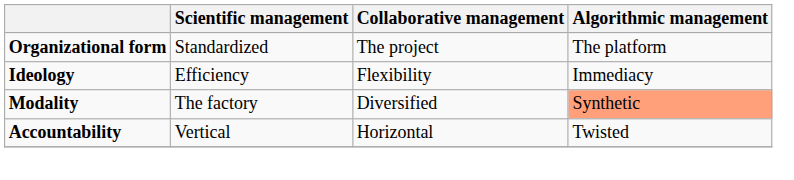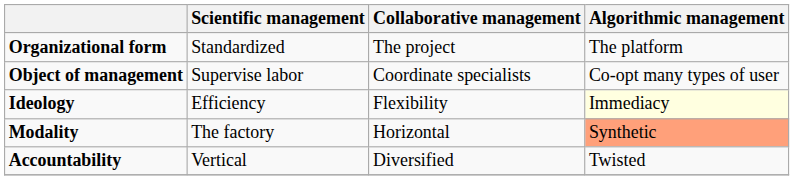 <table class="wikitable">
 <tr>
 <th></th>
 <th>Scientific management</th>
 <th>Collaborative management</th>
 <th>Algorithmic management</th>
 </tr>
 <tr>
 <td><strong>Organizational form</strong></td>
 <td>Standardized</td>
 <td>The project</td>
 <td>The platform</td>
 </tr>
 <tr>
+<td><strong>Object of management</strong></td>
+<td>Supervise labor</td>
+<td>Coordinate specialists</td>
+<td>Co-opt many types of user</td>
+</tr>
+<tr>
 <td><strong>Ideology</strong></td>
 <td>Efficiency</td>
 <td>Flexibility</td>
-<td>Immediacy</td>
+<td style="background: lightyellow;">Immediacy</td>
 </tr>
 <tr>
 <td><strong>Modality</strong></td>
 <td>The factory</td>
-<td>Diversified</td>
+<td>Horizontal</td>
 <td style="background: lightsalmon;">Synthetic</td>
 </tr>
 <tr>
 <td><strong>Accountability</strong></td>
 <td>Vertical</td>
-<td>Horizontal</td>
+<td>Diversified</td>
 <td>Twisted</td>
 </tr>
 <tr>
 </tr>
 </table>
